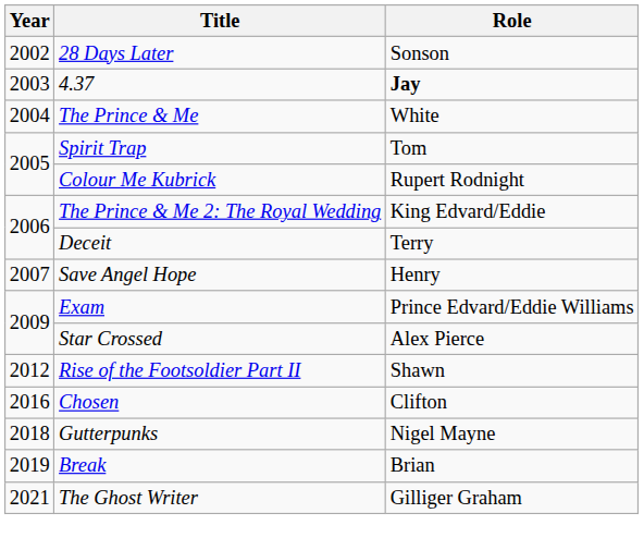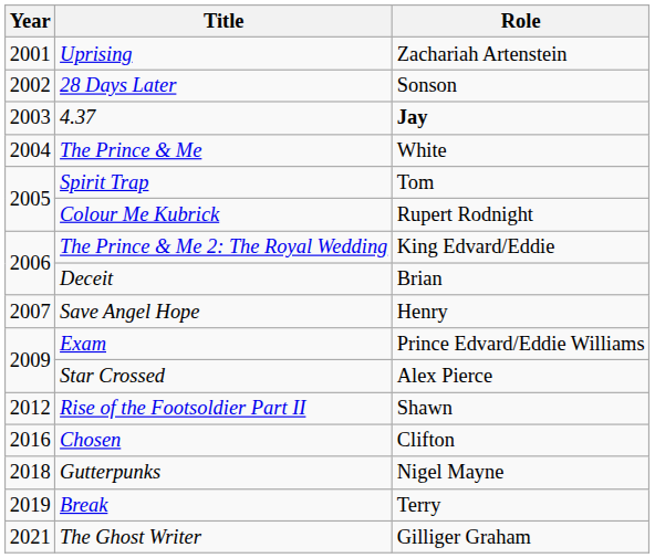 <table class="wikitable sortable">
 <tr>
 <th>Year</th>
 <th>Title</th>
 <th>Role</th>
+</tr>
+<tr>
+<td>2001</td>
+<td><em><a href='#'>Uprising</a></em></td>
+<td>Zachariah Artenstein</td>
 </tr>
 <tr>
 <td>2002</td>
 <td><em><a href='#'>28 Days Later</a></em></td>
 <td>Sonson</td>
 </tr>
 <tr>
 <td>2003</td>
 <td><em>4.37</em></td>
 <td><strong>Jay</strong></td>
 </tr>
 <tr>
 <td>2004</td>
 <td><em><a href='#'>The Prince & Me</a></em></td>
 <td>White</td>
 </tr>
 <tr>
 <td rowspan="2">2005</td>
 <td><em><a href='#'>Spirit Trap</a></em></td>
 <td>Tom</td>
 </tr>
 <tr>
 <td><em><a href='#'>Colour Me Kubrick</a></em></td>
 <td>Rupert Rodnight</td>
 </tr>
 <tr>
 <td rowspan="2">2006</td>
 <td><em><a href='#'>The Prince & Me 2: The Royal Wedding</a></em></td>
 <td>King Edvard/Eddie</td>
 </tr>
 <tr>
 <td><em>Deceit</em></td>
-<td>Terry</td>
+<td>Brian</td>
 </tr>
 <tr>
 <td>2007</td>
 <td><em>Save Angel Hope</em></td>
 <td>Henry</td>
 </tr>
 <tr>
 <td rowspan="2">2009</td>
 <td><em><a href='#'>Exam</a></em></td>
 <td>Prince Edvard/Eddie Williams</td>
 </tr>
 <tr>
 <td><em>Star Crossed</em></td>
 <td>Alex Pierce</td>
 </tr>
 <tr>
 <td>2012</td>
 <td><em><a href='#'>Rise of the Footsoldier Part II</a></em></td>
 <td>Shawn</td>
 </tr>
 <tr>
 <td>2016</td>
 <td><em><a href='#'>Chosen</a></em></td>
 <td>Clifton</td>
 </tr>
 <tr>
 <td>2018</td>
 <td><em>Gutterpunks</em></td>
 <td>Nigel Mayne</td>
 </tr>
 <tr>
 <td>2019</td>
 <td><em><a href='#'>Break</a></em></td>
-<td>Brian</td>
+<td>Terry</td>
 </tr>
 <tr>
 <td>2021</td>
 <td><em>The Ghost Writer</em></td>
 <td>Gilliger Graham</td>
 </tr>
 </table>
